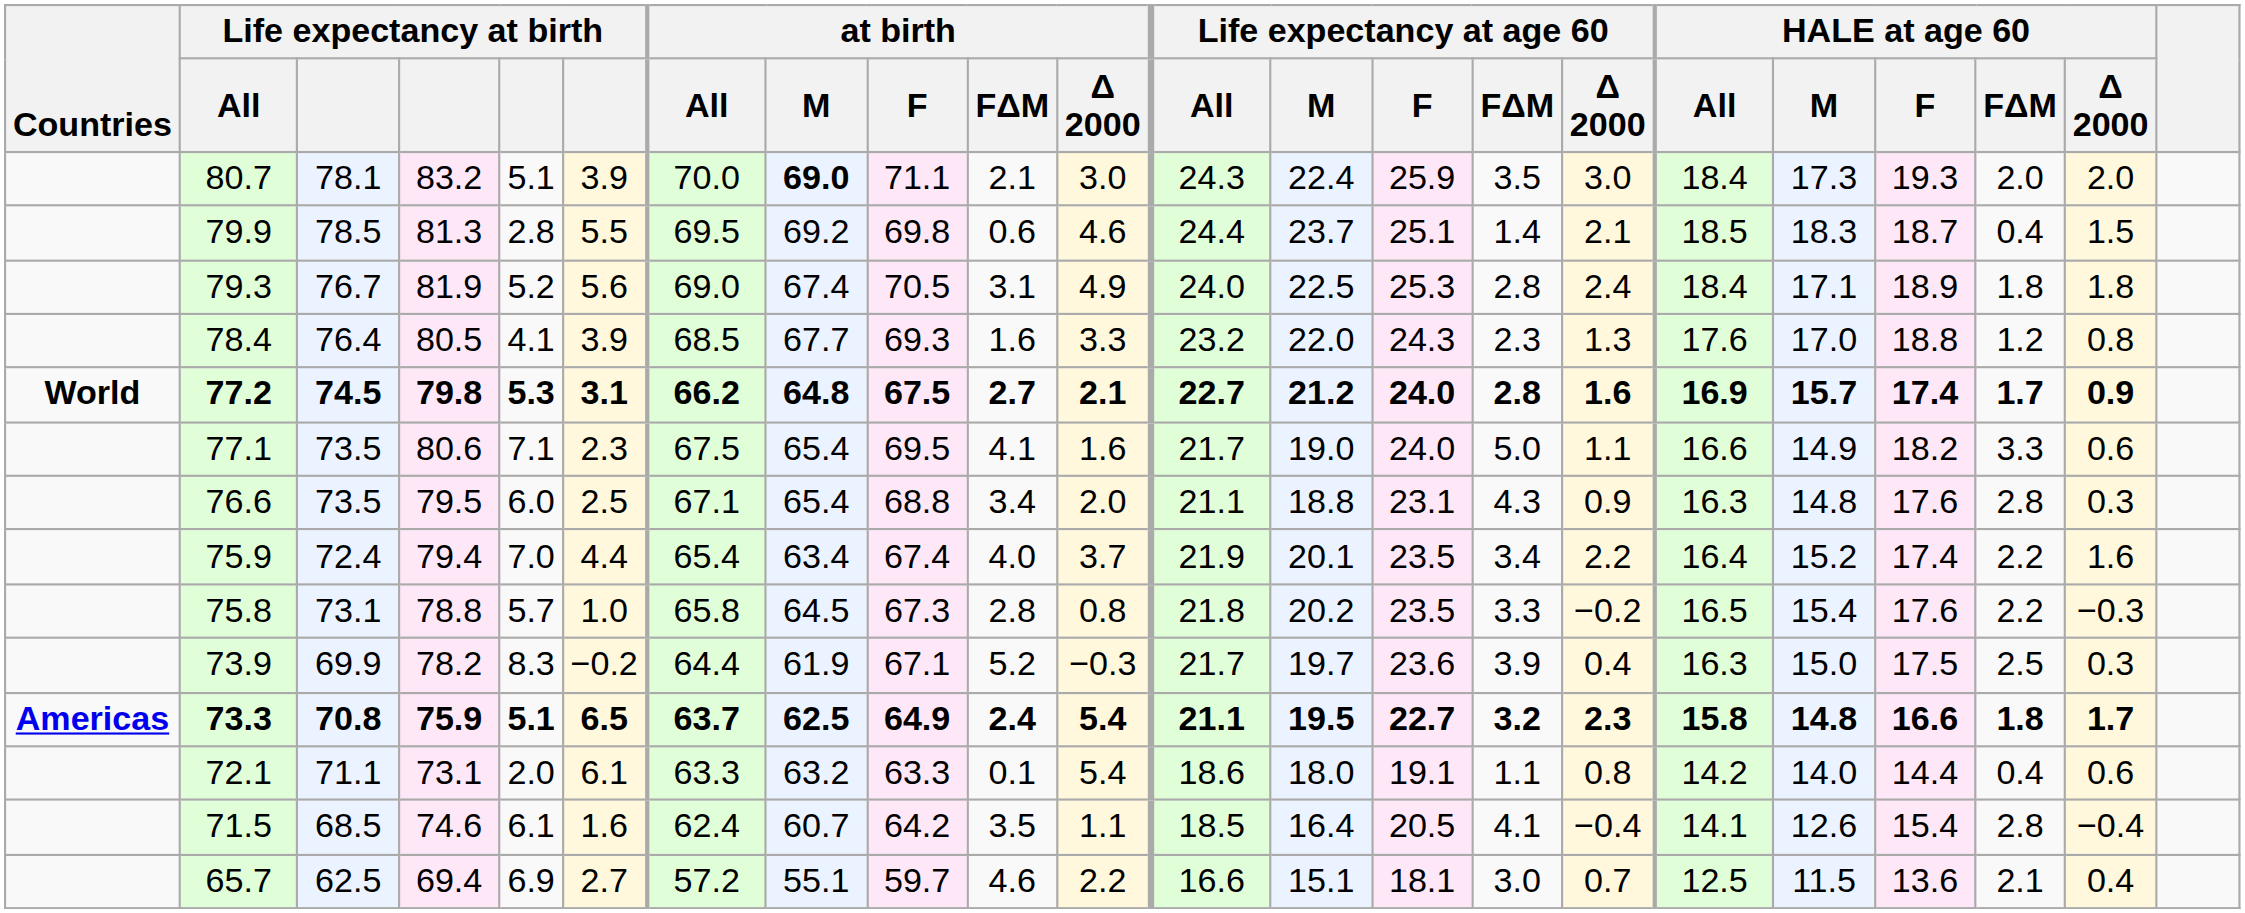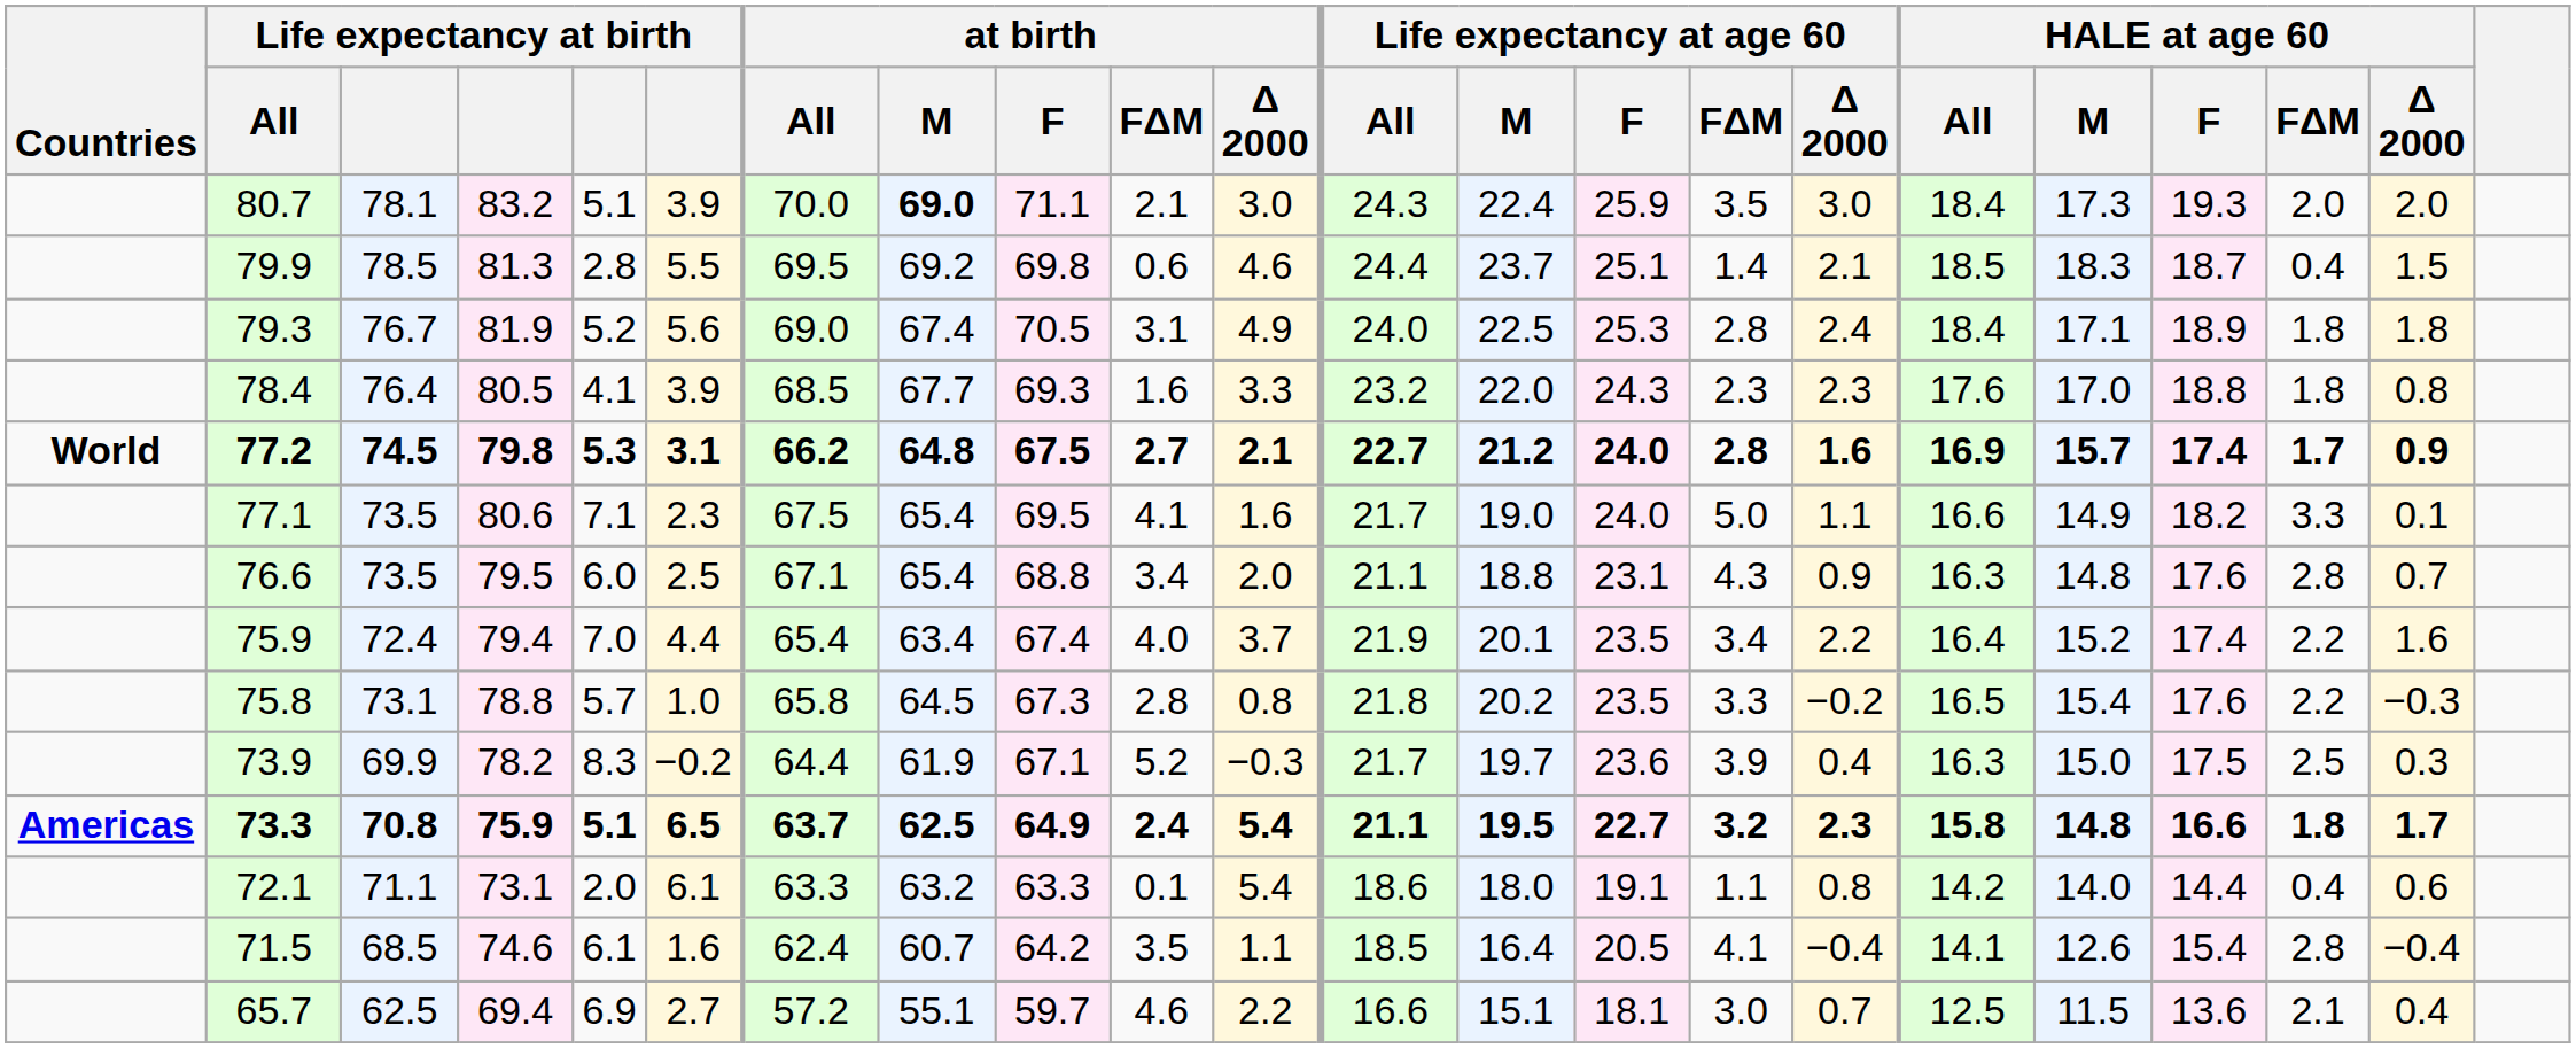 <table class="wikitable sortable static-row-numbers sort-under" style="text-align:right;">
 <tr class="static-row-header" style="text-align:center;vertical-align:bottom;">
 <th rowspan=2>Countries</th>
 <th colspan=5>Life expectancy at birth</th>
 <th colspan=5 style="border-left-width:2px;"> at birth</th>
 <th colspan=5 style="border-left-width:3px;">Life expectancy at age 60</th>
 <th colspan=5 style="border-left-width:2px;">HALE at age 60</th>
 <th rowspan=2 style="width:2em;"></th>
 </tr>
 <tr>
 <th style="width:3em;">All</th>
 <th style="width:2.5em;"></th>
 <th style="width:2.5em;"></th>
 <th></th>
 <th></th>
 <th style="width:3em; border-left-width:2px;">All</th>
 <th style="width:2.5em;">M</th>
 <th style="width:2.5em;">F</th>
 <th>FΔM</th>
 <th>Δ<br>2000</th>
 <th style="width:3em; border-left-width:3px;">All</th>
 <th style="width:2.5em;">M</th>
 <th style="width:2.5em;">F</th>
 <th>FΔM</th>
 <th>Δ<br>2000</th>
 <th style="width:3em; border-left-width:2px;">All</th>
 <th style="width:2.5em;">M</th>
 <th style="width:2.5em;">F</th>
 <th>FΔM</th>
 <th>Δ<br>2000</th>
 </tr>
 <tr>
 <td align=left></td>
 <td style="text-align:center; background:#e0ffd8;">80.7</td>
 <td style="text-align:center; background:#eaf3ff;">78.1</td>
 <td style="text-align:center; background:#fee7f6;">83.2</td>
 <td style="text-align:center;">5.1</td>
 <td style="text-align:center; background:#fff8dc;">3.9</td>
 <td style="text-align:center; background:#e0ffd8; border-left-width:2px;">70.0</td>
 <td style="text-align:center; background:#eaf3ff;"><strong>69.0</strong></td>
 <td style="text-align:center; background:#fee7f6;">71.1</td>
 <td style="text-align:center;">2.1</td>
 <td style="text-align:center; background:#fff8dc;">3.0</td>
 <td style="text-align:center; background:#e0ffd8; border-left-width:3px;">24.3</td>
 <td style="text-align:center; background:#eaf3ff;">22.4</td>
 <td style="text-align:center; background:#fee7f6;">25.9</td>
 <td style="text-align:center;">3.5</td>
 <td style="text-align:center; background:#fff8dc;">3.0</td>
 <td style="text-align:center; background:#e0ffd8; border-left-width:2px;">18.4</td>
 <td style="text-align:center; background:#eaf3ff;">17.3</td>
 <td style="text-align:center; background:#fee7f6;">19.3</td>
 <td style="text-align:center;">2.0</td>
 <td style="text-align:center; background:#fff8dc;">2.0</td>
 <td align=center></td>
 </tr>
 <tr>
 <td align=left></td>
 <td style="text-align:center; background:#e0ffd8;">79.9</td>
 <td style="text-align:center; background:#eaf3ff;">78.5</td>
 <td style="text-align:center; background:#fee7f6;">81.3</td>
 <td style="text-align:center;">2.8</td>
 <td style="text-align:center; background:#fff8dc;">5.5</td>
 <td style="text-align:center; background:#e0ffd8; border-left-width:2px;">69.5</td>
 <td style="text-align:center; background:#eaf3ff;">69.2</td>
 <td style="text-align:center; background:#fee7f6;">69.8</td>
 <td style="text-align:center;">0.6</td>
 <td style="text-align:center; background:#fff8dc;">4.6</td>
 <td style="text-align:center; background:#e0ffd8; border-left-width:3px;">24.4</td>
 <td style="text-align:center; background:#eaf3ff;">23.7</td>
 <td style="text-align:center; background:#fee7f6;">25.1</td>
 <td style="text-align:center;">1.4</td>
 <td style="text-align:center; background:#fff8dc;">2.1</td>
 <td style="text-align:center; background:#e0ffd8; border-left-width:2px;">18.5</td>
 <td style="text-align:center; background:#eaf3ff;">18.3</td>
 <td style="text-align:center; background:#fee7f6;">18.7</td>
 <td style="text-align:center;">0.4</td>
 <td style="text-align:center; background:#fff8dc;">1.5</td>
 <td align=center></td>
 </tr>
 <tr>
 <td align=left></td>
 <td style="text-align:center; background:#e0ffd8;">79.3</td>
 <td style="text-align:center; background:#eaf3ff;">76.7</td>
 <td style="text-align:center; background:#fee7f6;">81.9</td>
 <td style="text-align:center;">5.2</td>
 <td style="text-align:center; background:#fff8dc;">5.6</td>
 <td style="text-align:center; background:#e0ffd8; border-left-width:2px;">69.0</td>
 <td style="text-align:center; background:#eaf3ff;">67.4</td>
 <td style="text-align:center; background:#fee7f6;">70.5</td>
 <td style="text-align:center;">3.1</td>
 <td style="text-align:center; background:#fff8dc;">4.9</td>
 <td style="text-align:center; background:#e0ffd8; border-left-width:3px;">24.0</td>
 <td style="text-align:center; background:#eaf3ff;">22.5</td>
 <td style="text-align:center; background:#fee7f6;">25.3</td>
 <td style="text-align:center;">2.8</td>
 <td style="text-align:center; background:#fff8dc;">2.4</td>
 <td style="text-align:center; background:#e0ffd8; border-left-width:2px;">18.4</td>
 <td style="text-align:center; background:#eaf3ff;">17.1</td>
 <td style="text-align:center; background:#fee7f6;">18.9</td>
 <td style="text-align:center;">1.8</td>
 <td style="text-align:center; background:#fff8dc;">1.8</td>
 <td align=center></td>
 </tr>
 <tr>
 <td align=left></td>
 <td style="text-align:center; background:#e0ffd8;">78.4</td>
 <td style="text-align:center; background:#eaf3ff;">76.4</td>
 <td style="text-align:center; background:#fee7f6;">80.5</td>
 <td style="text-align:center;">4.1</td>
 <td style="text-align:center; background:#fff8dc;">3.9</td>
 <td style="text-align:center; background:#e0ffd8; border-left-width:2px;">68.5</td>
 <td style="text-align:center; background:#eaf3ff;">67.7</td>
 <td style="text-align:center; background:#fee7f6;">69.3</td>
 <td style="text-align:center;">1.6</td>
 <td style="text-align:center; background:#fff8dc;">3.3</td>
 <td style="text-align:center; background:#e0ffd8; border-left-width:3px;">23.2</td>
 <td style="text-align:center; background:#eaf3ff;">22.0</td>
 <td style="text-align:center; background:#fee7f6;">24.3</td>
 <td style="text-align:center;">2.3</td>
-<td style="text-align:center; background:#fff8dc;">1.3</td>
+<td style="text-align:center; background:#fff8dc;">2.3</td>
 <td style="text-align:center; background:#e0ffd8; border-left-width:2px;">17.6</td>
 <td style="text-align:center; background:#eaf3ff;">17.0</td>
 <td style="text-align:center; background:#fee7f6;">18.8</td>
-<td style="text-align:center;">1.2</td>
+<td style="text-align:center;">1.8</td>
 <td style="text-align:center; background:#fff8dc;">0.8</td>
 <td align=center></td>
 </tr>
 <tr class=static-row-header>
 <td align=center><strong>World</strong></td>
 <td style="text-align:center; background:#e0ffd8;"><strong>77.2</strong></td>
 <td style="text-align:center; background:#eaf3ff;"><strong>74.5</strong></td>
 <td style="text-align:center; background:#fee7f6;"><strong>79.8</strong></td>
 <td style="text-align:center;"><strong>5.3</strong></td>
 <td style="text-align:center; background:#fff8dc;"><strong>3.1</strong></td>
 <td style="text-align:center; background:#e0ffd8; border-left-width:2px;"><strong>66.2</strong></td>
 <td style="text-align:center; background:#eaf3ff;"><strong>64.8</strong></td>
 <td style="text-align:center; background:#fee7f6;"><strong>67.5</strong></td>
 <td style="text-align:center;"><strong>2.7</strong></td>
 <td style="text-align:center; background:#fff8dc;"><strong>2.1</strong></td>
 <td style="text-align:center; background:#e0ffd8; border-left-width:3px;"><strong>22.7</strong></td>
 <td style="text-align:center; background:#eaf3ff;"><strong>21.2</strong></td>
 <td style="text-align:center; background:#fee7f6;"><strong>24.0</strong></td>
 <td style="text-align:center;"><strong>2.8</strong></td>
 <td style="text-align:center; background:#fff8dc;"><strong>1.6</strong></td>
 <td style="text-align:center; background:#e0ffd8; border-left-width:2px;"><strong>16.9</strong></td>
 <td style="text-align:center; background:#eaf3ff;"><strong>15.7</strong></td>
 <td style="text-align:center; background:#fee7f6;"><strong>17.4</strong></td>
 <td style="text-align:center;"><strong>1.7</strong></td>
 <td style="text-align:center; background:#fff8dc;"><strong>0.9</strong></td>
 <td></td>
 </tr>
 <tr>
 <td align=left></td>
 <td style="text-align:center; background:#e0ffd8;">77.1</td>
 <td style="text-align:center; background:#eaf3ff;">73.5</td>
 <td style="text-align:center; background:#fee7f6;">80.6</td>
 <td style="text-align:center;">7.1</td>
 <td style="text-align:center; background:#fff8dc;">2.3</td>
 <td style="text-align:center; background:#e0ffd8; border-left-width:2px;">67.5</td>
 <td style="text-align:center; background:#eaf3ff;">65.4</td>
 <td style="text-align:center; background:#fee7f6;">69.5</td>
 <td style="text-align:center;">4.1</td>
 <td style="text-align:center; background:#fff8dc;">1.6</td>
 <td style="text-align:center; background:#e0ffd8; border-left-width:3px;">21.7</td>
 <td style="text-align:center; background:#eaf3ff;">19.0</td>
 <td style="text-align:center; background:#fee7f6;">24.0</td>
 <td style="text-align:center;">5.0</td>
 <td style="text-align:center; background:#fff8dc;">1.1</td>
 <td style="text-align:center; background:#e0ffd8; border-left-width:2px;">16.6</td>
 <td style="text-align:center; background:#eaf3ff;">14.9</td>
 <td style="text-align:center; background:#fee7f6;">18.2</td>
 <td style="text-align:center;">3.3</td>
-<td style="text-align:center; background:#fff8dc;">0.6</td>
+<td style="text-align:center; background:#fff8dc;">0.1</td>
 <td align=center></td>
 </tr>
 <tr>
 <td align=left></td>
 <td style="text-align:center; background:#e0ffd8;">76.6</td>
 <td style="text-align:center; background:#eaf3ff;">73.5</td>
 <td style="text-align:center; background:#fee7f6;">79.5</td>
 <td style="text-align:center;">6.0</td>
 <td style="text-align:center; background:#fff8dc;">2.5</td>
 <td style="text-align:center; background:#e0ffd8; border-left-width:2px;">67.1</td>
 <td style="text-align:center; background:#eaf3ff;">65.4</td>
 <td style="text-align:center; background:#fee7f6;">68.8</td>
 <td style="text-align:center;">3.4</td>
 <td style="text-align:center; background:#fff8dc;">2.0</td>
 <td style="text-align:center; background:#e0ffd8; border-left-width:3px;">21.1</td>
 <td style="text-align:center; background:#eaf3ff;">18.8</td>
 <td style="text-align:center; background:#fee7f6;">23.1</td>
 <td style="text-align:center;">4.3</td>
 <td style="text-align:center; background:#fff8dc;">0.9</td>
 <td style="text-align:center; background:#e0ffd8; border-left-width:2px;">16.3</td>
 <td style="text-align:center; background:#eaf3ff;">14.8</td>
 <td style="text-align:center; background:#fee7f6;">17.6</td>
 <td style="text-align:center;">2.8</td>
-<td style="text-align:center; background:#fff8dc;">0.3</td>
+<td style="text-align:center; background:#fff8dc;">0.7</td>
 <td align=center></td>
 </tr>
 <tr>
 <td align=left></td>
 <td style="text-align:center; background:#e0ffd8;">75.9</td>
 <td style="text-align:center; background:#eaf3ff;">72.4</td>
 <td style="text-align:center; background:#fee7f6;">79.4</td>
 <td style="text-align:center;">7.0</td>
 <td style="text-align:center; background:#fff8dc;">4.4</td>
 <td style="text-align:center; background:#e0ffd8; border-left-width:2px;">65.4</td>
 <td style="text-align:center; background:#eaf3ff;">63.4</td>
 <td style="text-align:center; background:#fee7f6;">67.4</td>
 <td style="text-align:center;">4.0</td>
 <td style="text-align:center; background:#fff8dc;">3.7</td>
 <td style="text-align:center; background:#e0ffd8; border-left-width:3px;">21.9</td>
 <td style="text-align:center; background:#eaf3ff;">20.1</td>
 <td style="text-align:center; background:#fee7f6;">23.5</td>
 <td style="text-align:center;">3.4</td>
 <td style="text-align:center; background:#fff8dc;">2.2</td>
 <td style="text-align:center; background:#e0ffd8; border-left-width:2px;">16.4</td>
 <td style="text-align:center; background:#eaf3ff;">15.2</td>
 <td style="text-align:center; background:#fee7f6;">17.4</td>
 <td style="text-align:center;">2.2</td>
 <td style="text-align:center; background:#fff8dc;">1.6</td>
 <td align=center></td>
 </tr>
 <tr>
 <td align=left></td>
 <td style="text-align:center; background:#e0ffd8;">75.8</td>
 <td style="text-align:center; background:#eaf3ff;">73.1</td>
 <td style="text-align:center; background:#fee7f6;">78.8</td>
 <td style="text-align:center;">5.7</td>
 <td style="text-align:center; background:#fff8dc;">1.0</td>
 <td style="text-align:center; background:#e0ffd8; border-left-width:2px;">65.8</td>
 <td style="text-align:center; background:#eaf3ff;">64.5</td>
 <td style="text-align:center; background:#fee7f6;">67.3</td>
 <td style="text-align:center;">2.8</td>
 <td style="text-align:center; background:#fff8dc;">0.8</td>
 <td style="text-align:center; background:#e0ffd8; border-left-width:3px;">21.8</td>
 <td style="text-align:center; background:#eaf3ff;">20.2</td>
 <td style="text-align:center; background:#fee7f6;">23.5</td>
 <td style="text-align:center;">3.3</td>
 <td style="text-align:center; background:#fff8dc;">−0.2</td>
 <td style="text-align:center; background:#e0ffd8; border-left-width:2px;">16.5</td>
 <td style="text-align:center; background:#eaf3ff;">15.4</td>
 <td style="text-align:center; background:#fee7f6;">17.6</td>
 <td style="text-align:center;">2.2</td>
 <td style="text-align:center; background:#fff8dc;">−0.3</td>
 <td align=center></td>
 </tr>
 <tr>
 <td align=left></td>
 <td style="text-align:center; background:#e0ffd8;">73.9</td>
 <td style="text-align:center; background:#eaf3ff;">69.9</td>
 <td style="text-align:center; background:#fee7f6;">78.2</td>
 <td style="text-align:center;">8.3</td>
 <td style="text-align:center; background:#fff8dc;">−0.2</td>
 <td style="text-align:center; background:#e0ffd8; border-left-width:2px;">64.4</td>
 <td style="text-align:center; background:#eaf3ff;">61.9</td>
 <td style="text-align:center; background:#fee7f6;">67.1</td>
 <td style="text-align:center;">5.2</td>
 <td style="text-align:center; background:#fff8dc;">−0.3</td>
 <td style="text-align:center; background:#e0ffd8; border-left-width:3px;">21.7</td>
 <td style="text-align:center; background:#eaf3ff;">19.7</td>
 <td style="text-align:center; background:#fee7f6;">23.6</td>
 <td style="text-align:center;">3.9</td>
 <td style="text-align:center; background:#fff8dc;">0.4</td>
 <td style="text-align:center; background:#e0ffd8; border-left-width:2px;">16.3</td>
 <td style="text-align:center; background:#eaf3ff;">15.0</td>
 <td style="text-align:center; background:#fee7f6;">17.5</td>
 <td style="text-align:center;">2.5</td>
 <td style="text-align:center; background:#fff8dc;">0.3</td>
 <td align=center></td>
 </tr>
 <tr class=static-row-header>
 <td align=center><strong><a href='#'>Americas</a></strong></td>
 <td style="text-align:center; background:#e0ffd8;"><strong>73.3</strong></td>
 <td style="text-align:center; background:#eaf3ff;"><strong>70.8</strong></td>
 <td style="text-align:center; background:#fee7f6;"><strong>75.9</strong></td>
 <td style="text-align:center;"><strong>5.1</strong></td>
 <td style="text-align:center; background:#fff8dc;"><strong>6.5</strong></td>
 <td style="text-align:center; background:#e0ffd8; border-left-width:2px;"><strong>63.7</strong></td>
 <td style="text-align:center; background:#eaf3ff;"><strong>62.5</strong></td>
 <td style="text-align:center; background:#fee7f6;"><strong>64.9</strong></td>
 <td style="text-align:center;"><strong>2.4</strong></td>
 <td style="text-align:center; background:#fff8dc;"><strong>5.4</strong></td>
 <td style="text-align:center; background:#e0ffd8; border-left-width:3px;"><strong>21.1</strong></td>
 <td style="text-align:center; background:#eaf3ff;"><strong>19.5</strong></td>
 <td style="text-align:center; background:#fee7f6;"><strong>22.7</strong></td>
 <td style="text-align:center;"><strong>3.2</strong></td>
 <td style="text-align:center; background:#fff8dc;"><strong>2.3</strong></td>
 <td style="text-align:center; background:#e0ffd8; border-left-width:2px;"><strong>15.8</strong></td>
 <td style="text-align:center; background:#eaf3ff;"><strong>14.8</strong></td>
 <td style="text-align:center; background:#fee7f6;"><strong>16.6</strong></td>
 <td style="text-align:center;"><strong>1.8</strong></td>
 <td style="text-align:center; background:#fff8dc;"><strong>1.7</strong></td>
 <td></td>
 </tr>
 <tr>
 <td align=left></td>
 <td style="text-align:center; background:#e0ffd8;">72.1</td>
 <td style="text-align:center; background:#eaf3ff;">71.1</td>
 <td style="text-align:center; background:#fee7f6;">73.1</td>
 <td style="text-align:center;">2.0</td>
 <td style="text-align:center; background:#fff8dc;">6.1</td>
 <td style="text-align:center; background:#e0ffd8; border-left-width:2px;">63.3</td>
 <td style="text-align:center; background:#eaf3ff;">63.2</td>
 <td style="text-align:center; background:#fee7f6;">63.3</td>
 <td style="text-align:center;">0.1</td>
 <td style="text-align:center; background:#fff8dc;">5.4</td>
 <td style="text-align:center; background:#e0ffd8; border-left-width:3px;">18.6</td>
 <td style="text-align:center; background:#eaf3ff;">18.0</td>
 <td style="text-align:center; background:#fee7f6;">19.1</td>
 <td style="text-align:center;">1.1</td>
 <td style="text-align:center; background:#fff8dc;">0.8</td>
 <td style="text-align:center; background:#e0ffd8; border-left-width:2px;">14.2</td>
 <td style="text-align:center; background:#eaf3ff;">14.0</td>
 <td style="text-align:center; background:#fee7f6;">14.4</td>
 <td style="text-align:center;">0.4</td>
 <td style="text-align:center; background:#fff8dc;">0.6</td>
 <td align=center></td>
 </tr>
 <tr>
 <td align=left></td>
 <td style="text-align:center; background:#e0ffd8;">71.5</td>
 <td style="text-align:center; background:#eaf3ff;">68.5</td>
 <td style="text-align:center; background:#fee7f6;">74.6</td>
 <td style="text-align:center;">6.1</td>
 <td style="text-align:center; background:#fff8dc;">1.6</td>
 <td style="text-align:center; background:#e0ffd8; border-left-width:2px;">62.4</td>
 <td style="text-align:center; background:#eaf3ff;">60.7</td>
 <td style="text-align:center; background:#fee7f6;">64.2</td>
 <td style="text-align:center;">3.5</td>
 <td style="text-align:center; background:#fff8dc;">1.1</td>
 <td style="text-align:center; background:#e0ffd8; border-left-width:3px;">18.5</td>
 <td style="text-align:center; background:#eaf3ff;">16.4</td>
 <td style="text-align:center; background:#fee7f6;">20.5</td>
 <td style="text-align:center;">4.1</td>
 <td style="text-align:center; background:#fff8dc;">−0.4</td>
 <td style="text-align:center; background:#e0ffd8; border-left-width:2px;">14.1</td>
 <td style="text-align:center; background:#eaf3ff;">12.6</td>
 <td style="text-align:center; background:#fee7f6;">15.4</td>
 <td style="text-align:center;">2.8</td>
 <td style="text-align:center; background:#fff8dc;">−0.4</td>
 <td align=center></td>
 </tr>
 <tr>
 <td align=left></td>
 <td style="text-align:center; background:#e0ffd8;">65.7</td>
 <td style="text-align:center; background:#eaf3ff;">62.5</td>
 <td style="text-align:center; background:#fee7f6;">69.4</td>
 <td style="text-align:center;">6.9</td>
 <td style="text-align:center; background:#fff8dc;">2.7</td>
 <td style="text-align:center; background:#e0ffd8; border-left-width:2px;">57.2</td>
 <td style="text-align:center; background:#eaf3ff;">55.1</td>
 <td style="text-align:center; background:#fee7f6;">59.7</td>
 <td style="text-align:center;">4.6</td>
 <td style="text-align:center; background:#fff8dc;">2.2</td>
 <td style="text-align:center; background:#e0ffd8; border-left-width:3px;">16.6</td>
 <td style="text-align:center; background:#eaf3ff;">15.1</td>
 <td style="text-align:center; background:#fee7f6;">18.1</td>
 <td style="text-align:center;">3.0</td>
 <td style="text-align:center; background:#fff8dc;">0.7</td>
 <td style="text-align:center; background:#e0ffd8; border-left-width:2px;">12.5</td>
 <td style="text-align:center; background:#eaf3ff;">11.5</td>
 <td style="text-align:center; background:#fee7f6;">13.6</td>
 <td style="text-align:center;">2.1</td>
 <td style="text-align:center; background:#fff8dc;">0.4</td>
 <td align=center></td>
 </tr>
 </table>
